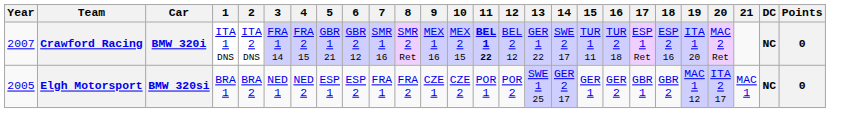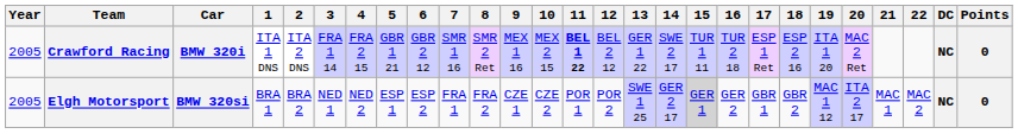 <table class="wikitable" style="text-align:center; font-size:85%">
 <tr>
 <th>Year</th>
 <th>Team</th>
 <th>Car</th>
 <th>1</th>
 <th>2</th>
 <th>3</th>
 <th>4</th>
 <th>5</th>
 <th>6</th>
 <th>7</th>
 <th>8</th>
 <th>9</th>
 <th>10</th>
 <th>11</th>
 <th>12</th>
 <th>13</th>
 <th>14</th>
 <th>15</th>
 <th>16</th>
 <th>17</th>
 <th>18</th>
 <th>19</th>
 <th>20</th>
 <th>21</th>
+<th>22</th>
 <th>DC</th>
 <th>Points</th>
 </tr>
 <tr>
-<td><a href='#'>2007</a></td>
+<td><a href='#'>2005</a></td>
 <th><a href='#'>Crawford Racing</a></th>
 <th><a href='#'>BMW 320i</a></th>
 <td style="background:#ffffff;"><a href='#'>ITA<br>1</a><br><small>DNS</small></td>
 <td style="background:#ffffff;"><a href='#'>ITA<br>2</a><br><small>DNS</small></td>
 <td style="background:#cfcfff;"><a href='#'>FRA<br>1</a><br><small>14</small></td>
 <td style="background:#cfcfff;"><a href='#'>FRA<br>2</a><br><small>15</small></td>
 <td style="background:#cfcfff;"><a href='#'>GBR<br>1</a><br><small>21</small></td>
 <td style="background:#cfcfff;"><a href='#'>GBR<br>2</a><br><small>12</small></td>
 <td style="background:#cfcfff;"><a href='#'>SMR<br>1</a><br><small>16</small></td>
 <td style="background:#efcfff;"><a href='#'>SMR<br>2</a><br><small>Ret</small></td>
 <td style="background:#cfcfff;"><a href='#'>MEX<br>1</a><br><small>16</small></td>
 <td style="background:#cfcfff;"><a href='#'>MEX<br>2</a><br><small>15</small></td>
 <td style="background:#cfcfff;"><strong><a href='#'>BEL<br>1</a><br><small>22</small></strong></td>
 <td style="background:#cfcfff;"><a href='#'>BEL<br>2</a><br><small>12</small></td>
 <td style="background:#cfcfff;"><a href='#'>GER<br>1</a><br><small>22</small></td>
 <td style="background:#cfcfff;"><a href='#'>SWE<br>2</a><br><small>17</small></td>
 <td style="background:#cfcfff;"><a href='#'>TUR<br>1</a><br><small>11</small></td>
 <td style="background:#cfcfff;"><a href='#'>TUR<br>2</a><br><small>18</small></td>
 <td style="background:#efcfff;"><a href='#'>ESP<br>1</a><br><small>Ret</small></td>
 <td style="background:#cfcfff;"><a href='#'>ESP<br>2</a><br><small>16</small></td>
 <td style="background:#cfcfff;"><a href='#'>ITA<br>1</a><br><small>20</small></td>
 <td style="background:#efcfff;"><a href='#'>MAC<br>2</a><br><small>Ret</small></td>
 <td></td>
+<td></td>
 <th>NC</th>
 <th>0</th>
 </tr>
 <tr>
 <td><a href='#'>2005</a></td>
 <th><a href='#'>Elgh Motorsport</a></th>
 <th><a href='#'>BMW 320si</a></th>
 <td><a href='#'>BRA<br>1</a></td>
 <td><a href='#'>BRA<br>2</a></td>
 <td><a href='#'>NED<br>1</a></td>
 <td><a href='#'>NED<br>2</a></td>
 <td><a href='#'>ESP<br>1</a></td>
 <td><a href='#'>ESP<br>2</a></td>
 <td><a href='#'>FRA<br>1</a></td>
 <td><a href='#'>FRA<br>2</a></td>
 <td><a href='#'>CZE<br>1</a></td>
 <td><a href='#'>CZE<br>2</a></td>
 <td><a href='#'>POR<br>1</a></td>
 <td><a href='#'>POR<br>2</a></td>
 <td style="background:#cfcfff;"><a href='#'>SWE<br>1</a><br><small>25</small></td>
 <td style="background:#cfcfff;"><a href='#'>GER<br>2</a><br><small>17</small></td>
-<td><a href='#'>GER<br>1</a></td>
+<td style="background: lightgrey;"><a href='#'>GER<br>1</a></td>
 <td><a href='#'>GER<br>2</a></td>
 <td><a href='#'>GBR<br>1</a></td>
 <td><a href='#'>GBR<br>2</a></td>
 <td style="background:#cfcfff;"><a href='#'>MAC<br>1</a><br><small>12</small></td>
 <td style="background:#cfcfff;"><a href='#'>ITA<br>2</a><br><small>17</small></td>
 <td><a href='#'>MAC<br>1</a></td>
+<td><a href='#'>MAC<br>2</a></td>
 <th>NC</th>
 <th>0</th>
 </tr>
 </table>
